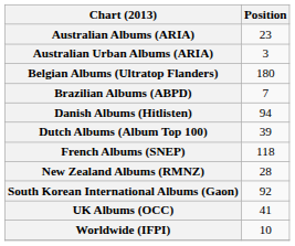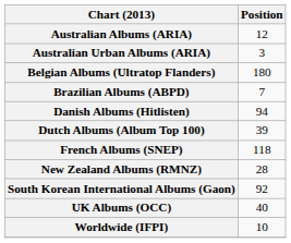 <table class="wikitable plainrowheaders sortable" style="text-align:center">
 <tr>
 <th scope="col">Chart (2013)</th>
 <th scope="col">Position</th>
 </tr>
 <tr>
 <th scope="row">Australian Albums (ARIA)</th>
-<td>23</td>
+<td>12</td>
 </tr>
 <tr>
 <th scope="row">Australian Urban Albums (ARIA)</th>
 <td>3</td>
 </tr>
 <tr>
 <th scope="row">Belgian Albums (Ultratop Flanders)</th>
 <td>180</td>
 </tr>
 <tr>
 <th scope="row">Brazilian Albums (ABPD)</th>
 <td>7</td>
 </tr>
 <tr>
 <th scope="row">Danish Albums (Hitlisten)</th>
 <td>94</td>
 </tr>
 <tr>
 <th scope="row">Dutch Albums (Album Top 100)</th>
 <td>39</td>
 </tr>
 <tr>
 <th scope="row">French Albums (SNEP)</th>
 <td>118</td>
 </tr>
 <tr>
 <th scope="row">New Zealand Albums (RMNZ)</th>
 <td>28</td>
 </tr>
 <tr>
 <th scope="row">South Korean International Albums (Gaon)</th>
 <td>92</td>
 </tr>
 <tr>
 <th scope="row">UK Albums (OCC)</th>
-<td>41</td>
+<td>40</td>
 </tr>
 <tr>
 <th scope="row">Worldwide (IFPI)</th>
 <td style="text-align:center;">10</td>
 </tr>
 <tr>
 </tr>
 </table>
